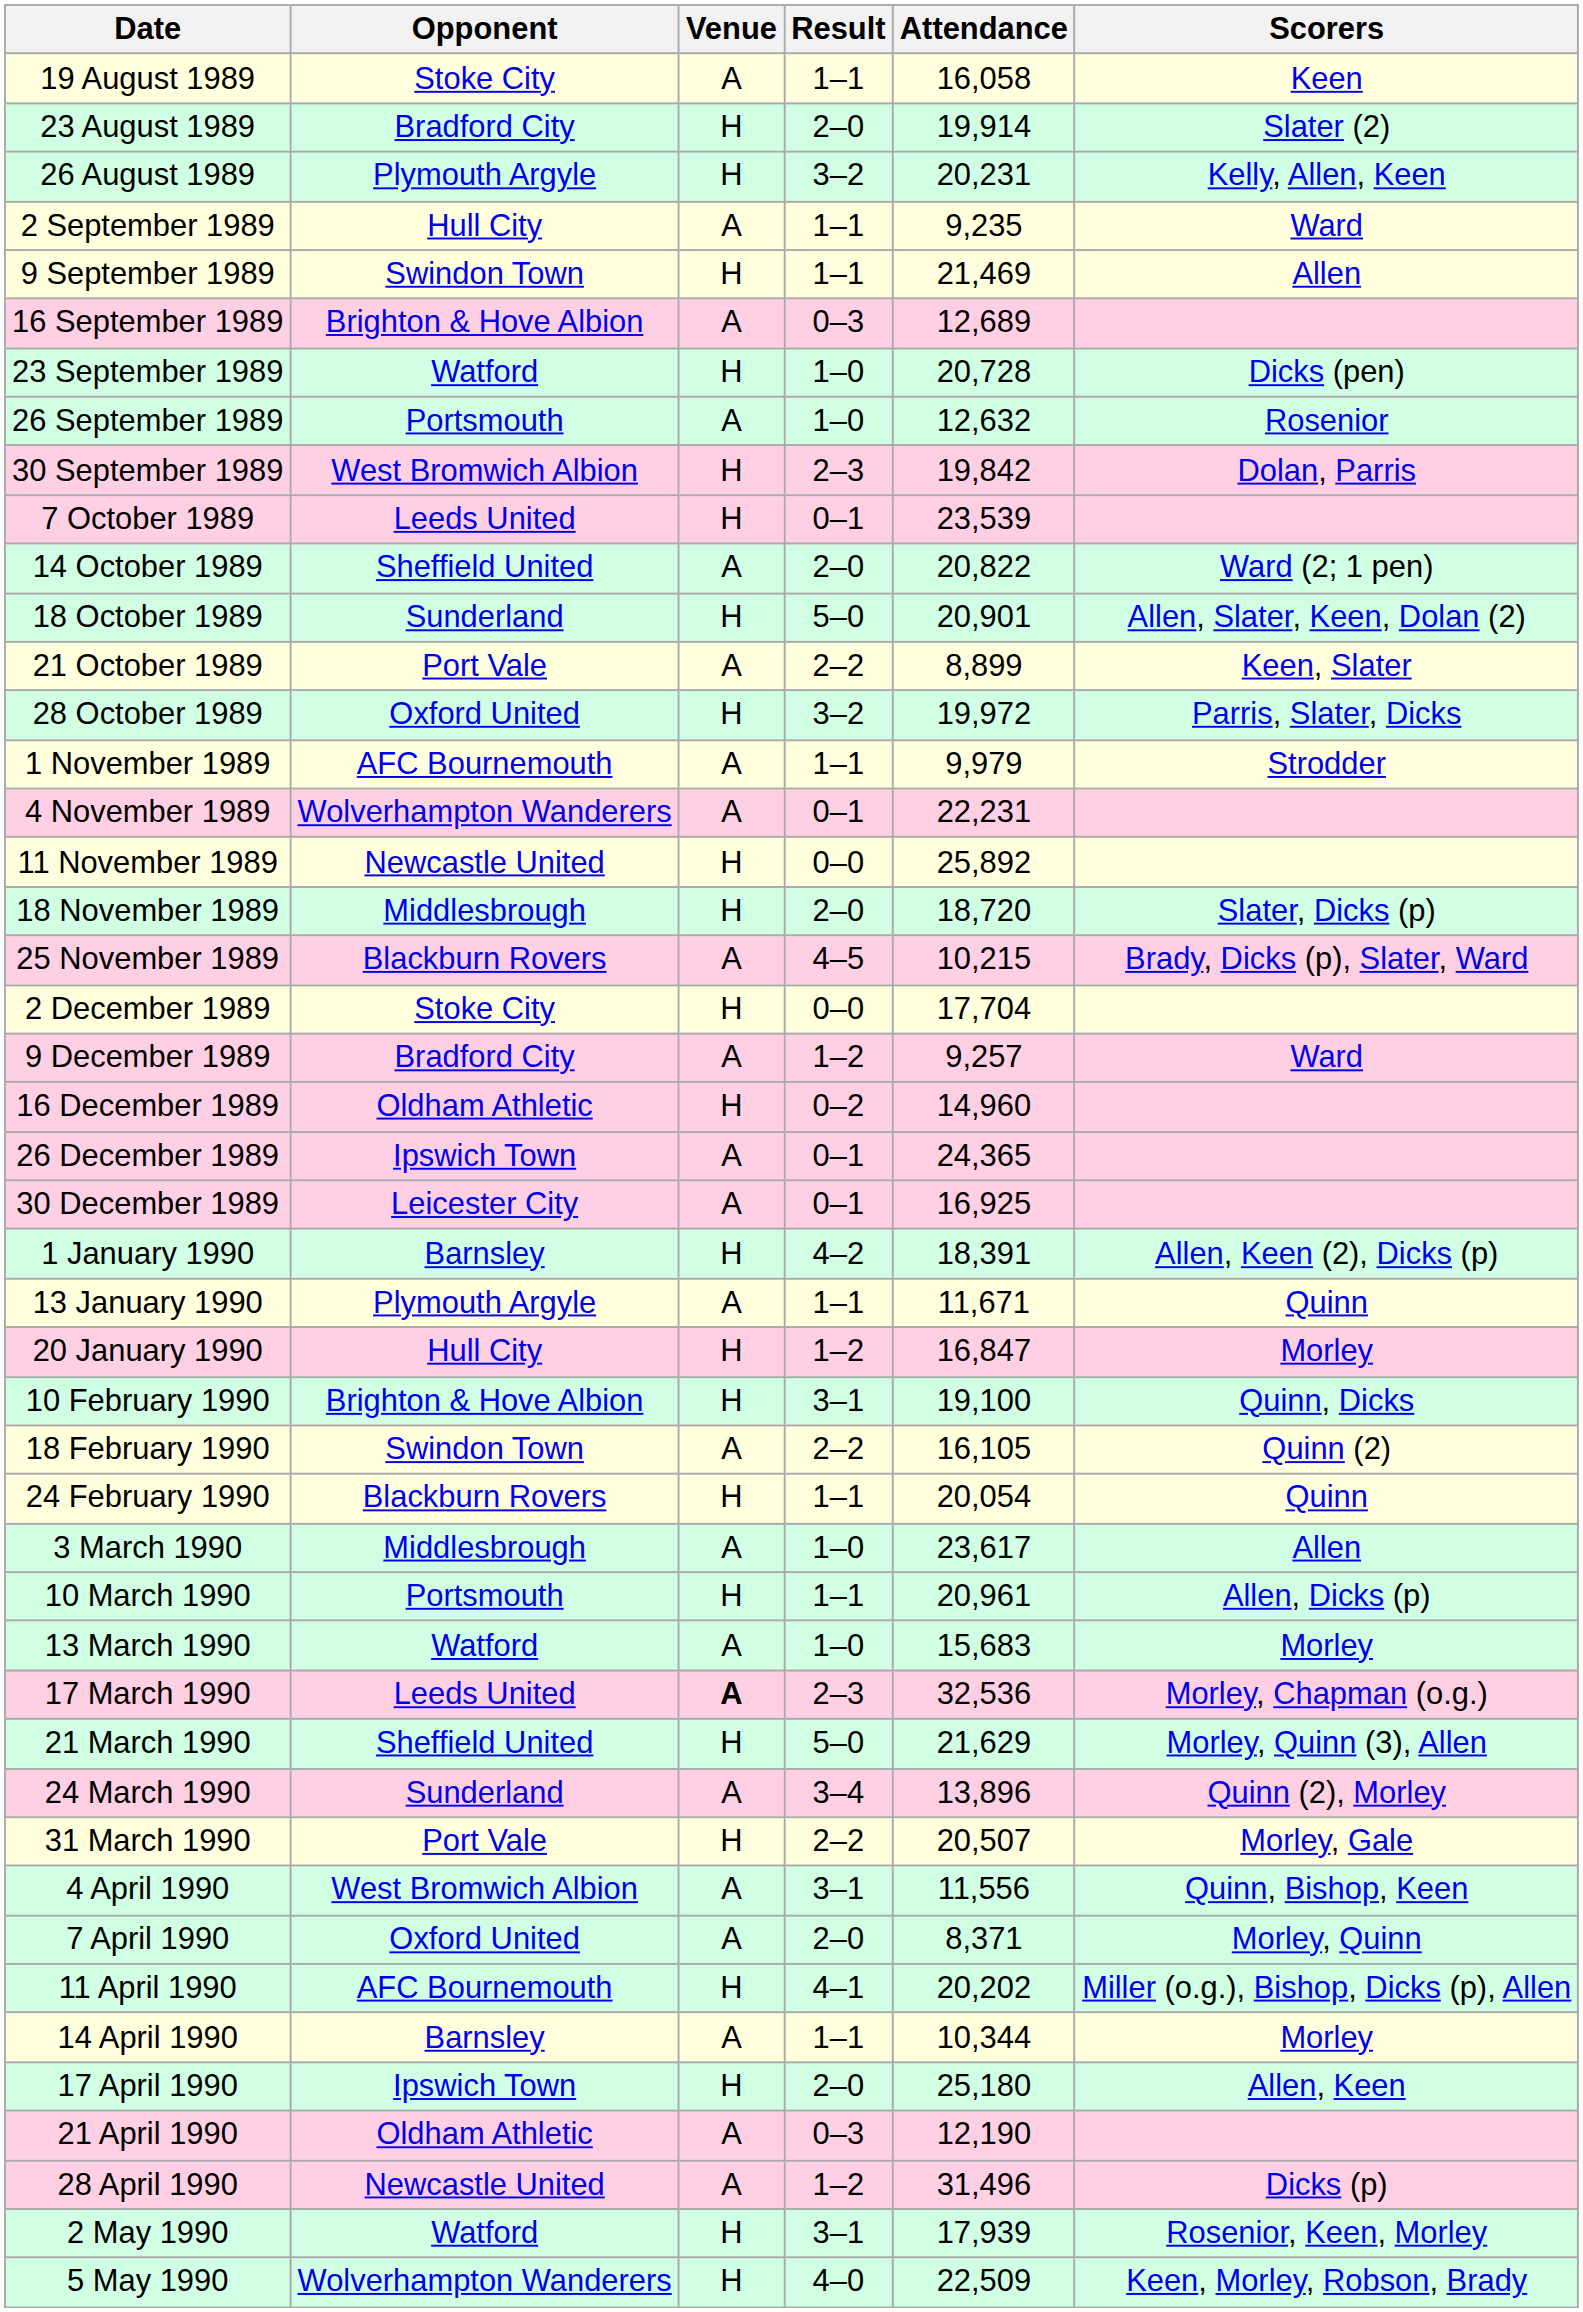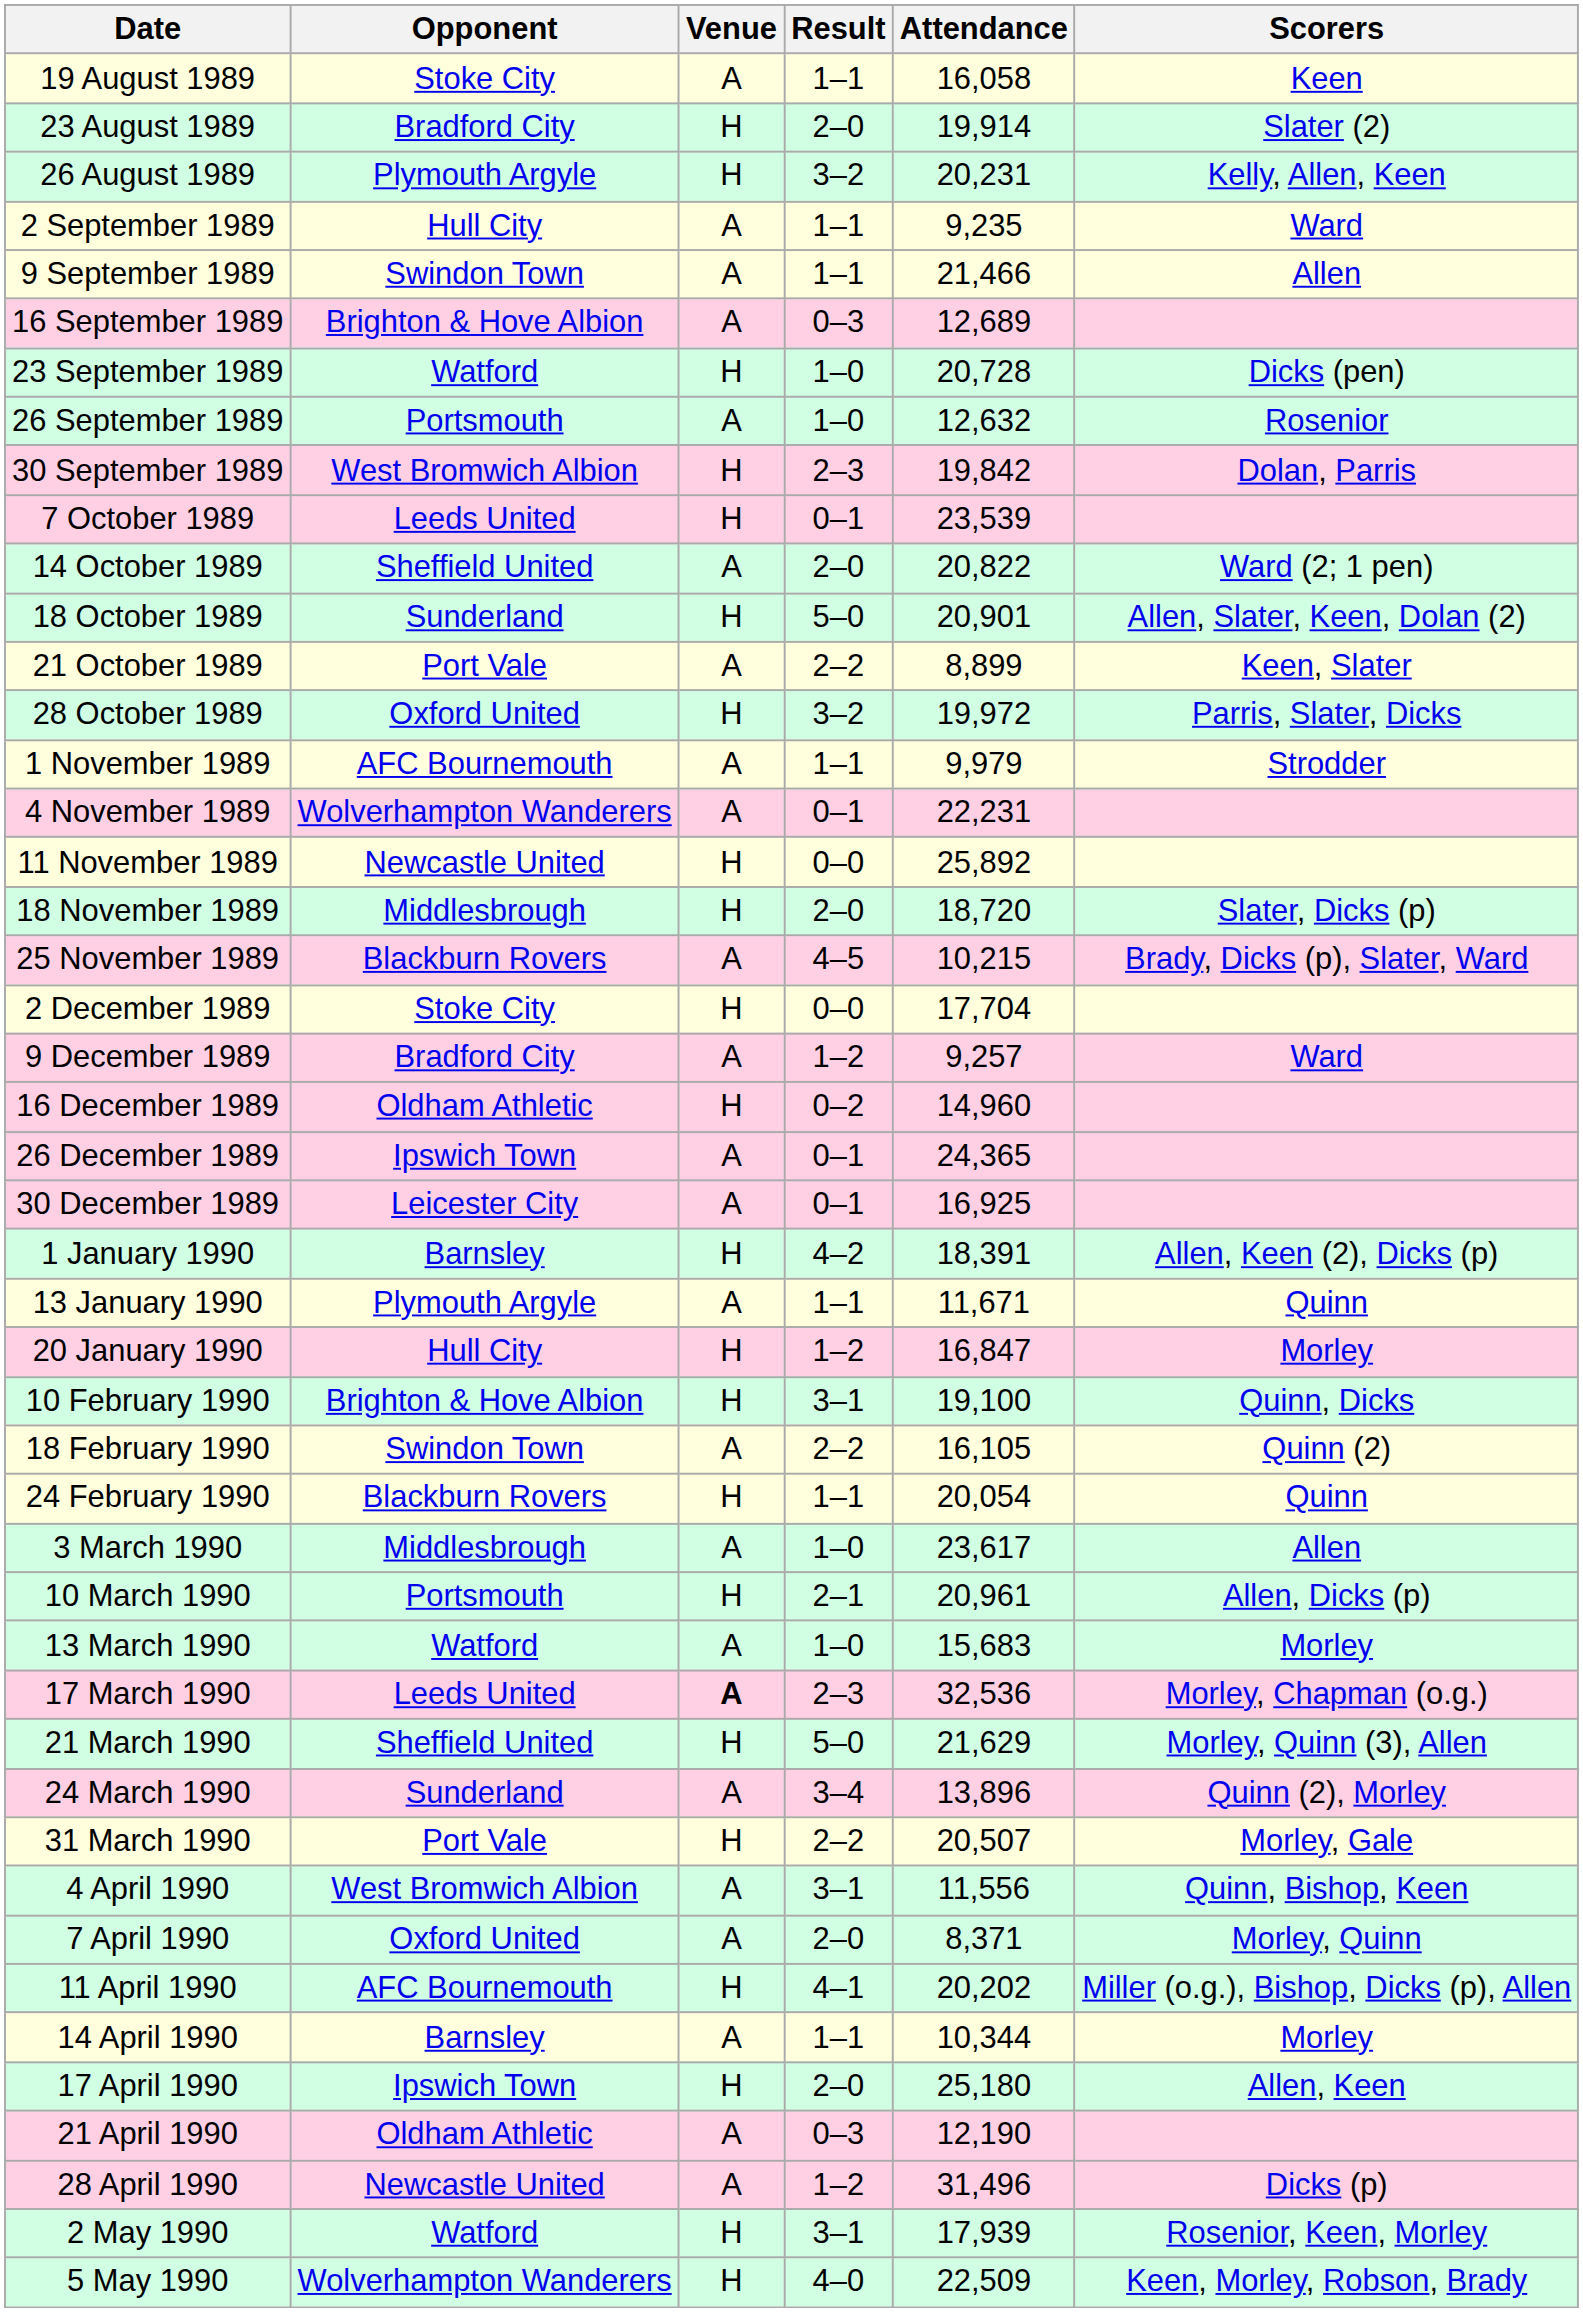 <table class="wikitable sortable" style="font-size:100%; text-align:center">
 <tr>
 <th>Date</th>
 <th>Opponent</th>
 <th>Venue</th>
 <th>Result</th>
 <th>Attendance</th>
 <th>Scorers</th>
 </tr>
 <tr style="background-color: #ffffdd;">
 <td>19 August 1989</td>
 <td><a href='#'>Stoke City</a></td>
 <td>A</td>
 <td>1–1</td>
 <td>16,058</td>
 <td><a href='#'>Keen</a></td>
 </tr>
 <tr style="background-color: #d0ffe3;">
 <td>23 August 1989</td>
 <td><a href='#'>Bradford City</a></td>
 <td>H</td>
 <td>2–0</td>
 <td>19,914</td>
 <td><a href='#'>Slater</a> (2)</td>
 </tr>
 <tr style="background-color: #d0ffe3;">
 <td>26 August 1989</td>
 <td><a href='#'>Plymouth Argyle</a></td>
 <td>H</td>
 <td>3–2</td>
 <td>20,231</td>
 <td><a href='#'>Kelly</a>, <a href='#'>Allen</a>, <a href='#'>Keen</a></td>
 </tr>
 <tr style="background-color: #ffffdd;">
 <td>2 September 1989</td>
 <td><a href='#'>Hull City</a></td>
 <td>A</td>
 <td>1–1</td>
 <td>9,235</td>
 <td><a href='#'>Ward</a></td>
 </tr>
 <tr style="background-color: #ffffdd;">
 <td>9 September 1989</td>
 <td><a href='#'>Swindon Town</a></td>
-<td>H</td>
+<td>A</td>
 <td>1–1</td>
-<td>21,469</td>
+<td>21,466</td>
 <td><a href='#'>Allen</a></td>
 </tr>
 <tr style="background-color: #ffd0e3;">
 <td>16 September 1989</td>
 <td><a href='#'>Brighton & Hove Albion</a></td>
 <td>A</td>
 <td>0–3</td>
 <td>12,689</td>
 <td></td>
 </tr>
 <tr style="background-color: #d0ffe3;">
 <td>23 September 1989</td>
 <td><a href='#'>Watford</a></td>
 <td>H</td>
 <td>1–0</td>
 <td>20,728</td>
 <td><a href='#'>Dicks</a> (pen)</td>
 </tr>
 <tr style="background-color: #d0ffe3;">
 <td>26 September 1989</td>
 <td><a href='#'>Portsmouth</a></td>
 <td>A</td>
 <td>1–0</td>
 <td>12,632</td>
 <td><a href='#'>Rosenior</a></td>
 </tr>
 <tr style="background-color: #ffd0e3;">
 <td>30 September 1989</td>
 <td><a href='#'>West Bromwich Albion</a></td>
 <td>H</td>
 <td>2–3</td>
 <td>19,842</td>
 <td><a href='#'>Dolan</a>, <a href='#'>Parris</a></td>
 </tr>
 <tr style="background-color: #ffd0e3;">
 <td>7 October 1989</td>
 <td><a href='#'>Leeds United</a></td>
 <td>H</td>
 <td>0–1</td>
 <td>23,539</td>
 <td></td>
 </tr>
 <tr style="background-color: #d0ffe3;">
 <td>14 October 1989</td>
 <td><a href='#'>Sheffield United</a></td>
 <td>A</td>
 <td>2–0</td>
 <td>20,822</td>
 <td><a href='#'>Ward</a> (2; 1 pen)</td>
 </tr>
 <tr style="background-color: #d0ffe3;">
 <td>18 October 1989</td>
 <td><a href='#'>Sunderland</a></td>
 <td>H</td>
 <td>5–0</td>
 <td>20,901</td>
 <td><a href='#'>Allen</a>, <a href='#'>Slater</a>, <a href='#'>Keen</a>, <a href='#'>Dolan</a> (2)</td>
 </tr>
 <tr style="background-color: #ffffdd;">
 <td>21 October 1989</td>
 <td><a href='#'>Port Vale</a></td>
 <td>A</td>
 <td>2–2</td>
 <td>8,899</td>
 <td><a href='#'>Keen</a>, <a href='#'>Slater</a></td>
 </tr>
 <tr style="background-color: #d0ffe3;">
 <td>28 October 1989</td>
 <td><a href='#'>Oxford United</a></td>
 <td>H</td>
 <td>3–2</td>
 <td>19,972</td>
 <td><a href='#'>Parris</a>, <a href='#'>Slater</a>, <a href='#'>Dicks</a></td>
 </tr>
 <tr style="background-color: #ffffdd;">
 <td>1 November 1989</td>
 <td><a href='#'>AFC Bournemouth</a></td>
 <td>A</td>
 <td>1–1</td>
 <td>9,979</td>
 <td><a href='#'>Strodder</a></td>
 </tr>
 <tr style="background-color: #ffd0e3;">
 <td>4 November 1989</td>
 <td><a href='#'>Wolverhampton Wanderers</a></td>
 <td>A</td>
 <td>0–1</td>
 <td>22,231</td>
 <td></td>
 </tr>
 <tr style="background-color: #ffffdd;">
 <td>11 November 1989</td>
 <td><a href='#'>Newcastle United</a></td>
 <td>H</td>
 <td>0–0</td>
 <td>25,892</td>
 <td></td>
 </tr>
 <tr style="background-color: #d0ffe3;">
 <td>18 November 1989</td>
 <td><a href='#'>Middlesbrough</a></td>
 <td>H</td>
 <td>2–0</td>
 <td>18,720</td>
 <td><a href='#'>Slater</a>, <a href='#'>Dicks</a> (p)</td>
 </tr>
 <tr style="background-color: #ffd0e3;">
 <td>25 November 1989</td>
 <td><a href='#'>Blackburn Rovers</a></td>
 <td>A</td>
 <td>4–5</td>
 <td>10,215</td>
 <td><a href='#'>Brady</a>, <a href='#'>Dicks</a> (p), <a href='#'>Slater</a>, <a href='#'>Ward</a></td>
 </tr>
 <tr style="background-color: #ffffdd;">
 <td>2 December 1989</td>
 <td><a href='#'>Stoke City</a></td>
 <td>H</td>
 <td>0–0</td>
 <td>17,704</td>
 <td></td>
 </tr>
 <tr style="background-color: #ffd0e3;">
 <td>9 December 1989</td>
 <td><a href='#'>Bradford City</a></td>
 <td>A</td>
 <td>1–2</td>
 <td>9,257</td>
 <td><a href='#'>Ward</a></td>
 </tr>
 <tr style="background-color: #ffd0e3;">
 <td>16 December 1989</td>
 <td><a href='#'>Oldham Athletic</a></td>
 <td>H</td>
 <td>0–2</td>
 <td>14,960</td>
 <td></td>
 </tr>
 <tr style="background-color: #ffd0e3;">
 <td>26 December 1989</td>
 <td><a href='#'>Ipswich Town</a></td>
 <td>A</td>
 <td>0–1</td>
 <td>24,365</td>
 <td></td>
 </tr>
 <tr style="background-color: #ffd0e3;">
 <td>30 December 1989</td>
 <td><a href='#'>Leicester City</a></td>
 <td>A</td>
 <td>0–1</td>
 <td>16,925</td>
 <td></td>
 </tr>
 <tr style="background-color: #d0ffe3;">
 <td>1 January 1990</td>
 <td><a href='#'>Barnsley</a></td>
 <td>H</td>
 <td>4–2</td>
 <td>18,391</td>
 <td><a href='#'>Allen</a>, <a href='#'>Keen</a> (2), <a href='#'>Dicks</a> (p)</td>
 </tr>
 <tr style="background-color: #ffffdd;">
 <td>13 January 1990</td>
 <td><a href='#'>Plymouth Argyle</a></td>
 <td>A</td>
 <td>1–1</td>
 <td>11,671</td>
 <td><a href='#'>Quinn</a></td>
 </tr>
 <tr style="background-color: #ffd0e3;">
 <td>20 January 1990</td>
 <td><a href='#'>Hull City</a></td>
 <td>H</td>
 <td>1–2</td>
 <td>16,847</td>
 <td><a href='#'>Morley</a></td>
 </tr>
 <tr style="background-color: #d0ffe3;">
 <td>10 February 1990</td>
 <td><a href='#'>Brighton & Hove Albion</a></td>
 <td>H</td>
 <td>3–1</td>
 <td>19,100</td>
 <td><a href='#'>Quinn</a>, <a href='#'>Dicks</a></td>
 </tr>
 <tr style="background-color: #ffffdd;">
 <td>18 February 1990</td>
 <td><a href='#'>Swindon Town</a></td>
 <td>A</td>
 <td>2–2</td>
 <td>16,105</td>
 <td><a href='#'>Quinn</a> (2)</td>
 </tr>
 <tr style="background-color: #ffffdd;">
 <td>24 February 1990</td>
 <td><a href='#'>Blackburn Rovers</a></td>
 <td>H</td>
 <td>1–1</td>
 <td>20,054</td>
 <td><a href='#'>Quinn</a></td>
 </tr>
 <tr style="background-color: #d0ffe3;">
 <td>3 March 1990</td>
 <td><a href='#'>Middlesbrough</a></td>
 <td>A</td>
 <td>1–0</td>
 <td>23,617</td>
 <td><a href='#'>Allen</a></td>
 </tr>
 <tr style="background-color: #d0ffe3;">
 <td>10 March 1990</td>
 <td><a href='#'>Portsmouth</a></td>
 <td>H</td>
-<td>1–1</td>
+<td>2–1</td>
 <td>20,961</td>
 <td><a href='#'>Allen</a>, <a href='#'>Dicks</a> (p)</td>
 </tr>
 <tr style="background-color: #d0ffe3;">
 <td>13 March 1990</td>
 <td><a href='#'>Watford</a></td>
 <td>A</td>
 <td>1–0</td>
 <td>15,683</td>
 <td><a href='#'>Morley</a></td>
 </tr>
 <tr style="background-color: #ffd0e3;">
 <td>17 March 1990</td>
 <td><a href='#'>Leeds United</a></td>
 <td><strong>A</strong></td>
 <td>2–3</td>
 <td>32,536</td>
 <td><a href='#'>Morley</a>, <a href='#'>Chapman</a> (o.g.)</td>
 </tr>
 <tr style="background-color: #d0ffe3;">
 <td>21 March 1990</td>
 <td><a href='#'>Sheffield United</a></td>
 <td>H</td>
 <td>5–0</td>
 <td>21,629</td>
 <td><a href='#'>Morley</a>, <a href='#'>Quinn</a> (3), <a href='#'>Allen</a></td>
 </tr>
 <tr style="background-color: #ffd0e3;">
 <td>24 March 1990</td>
 <td><a href='#'>Sunderland</a></td>
 <td>A</td>
 <td>3–4</td>
 <td>13,896</td>
 <td><a href='#'>Quinn</a> (2), <a href='#'>Morley</a></td>
 </tr>
 <tr style="background-color: #ffffdd;">
 <td>31 March 1990</td>
 <td><a href='#'>Port Vale</a></td>
 <td>H</td>
 <td>2–2</td>
 <td>20,507</td>
 <td><a href='#'>Morley</a>, <a href='#'>Gale</a></td>
 </tr>
 <tr style="background-color: #d0ffe3;">
 <td>4 April 1990</td>
 <td><a href='#'>West Bromwich Albion</a></td>
 <td>A</td>
 <td>3–1</td>
 <td>11,556</td>
 <td><a href='#'>Quinn</a>, <a href='#'>Bishop</a>, <a href='#'>Keen</a></td>
 </tr>
 <tr style="background-color: #d0ffe3;">
 <td>7 April 1990</td>
 <td><a href='#'>Oxford United</a></td>
 <td>A</td>
 <td>2–0</td>
 <td>8,371</td>
 <td><a href='#'>Morley</a>, <a href='#'>Quinn</a></td>
 </tr>
 <tr style="background-color: #d0ffe3;">
 <td>11 April 1990</td>
 <td><a href='#'>AFC Bournemouth</a></td>
 <td>H</td>
 <td>4–1</td>
 <td>20,202</td>
 <td><a href='#'>Miller</a> (o.g.), <a href='#'>Bishop</a>, <a href='#'>Dicks</a> (p), <a href='#'>Allen</a></td>
 </tr>
 <tr style="background-color: #ffffdd;">
 <td>14 April 1990</td>
 <td><a href='#'>Barnsley</a></td>
 <td>A</td>
 <td>1–1</td>
 <td>10,344</td>
 <td><a href='#'>Morley</a></td>
 </tr>
 <tr style="background-color: #d0ffe3;">
 <td>17 April 1990</td>
 <td><a href='#'>Ipswich Town</a></td>
 <td>H</td>
 <td>2–0</td>
 <td>25,180</td>
 <td><a href='#'>Allen</a>, <a href='#'>Keen</a></td>
 </tr>
 <tr style="background-color: #ffd0e3;">
 <td>21 April 1990</td>
 <td><a href='#'>Oldham Athletic</a></td>
 <td>A</td>
 <td>0–3</td>
 <td>12,190</td>
 <td></td>
 </tr>
 <tr style="background-color: #ffd0e3;">
 <td>28 April 1990</td>
 <td><a href='#'>Newcastle United</a></td>
 <td>A</td>
 <td>1–2</td>
 <td>31,496</td>
 <td><a href='#'>Dicks</a> (p)</td>
 </tr>
 <tr style="background-color: #d0ffe3;">
 <td>2 May 1990</td>
 <td><a href='#'>Watford</a></td>
 <td>H</td>
 <td>3–1</td>
 <td>17,939</td>
 <td><a href='#'>Rosenior</a>, <a href='#'>Keen</a>, <a href='#'>Morley</a></td>
 </tr>
 <tr style="background-color: #d0ffe3;">
 <td>5 May 1990</td>
 <td><a href='#'>Wolverhampton Wanderers</a></td>
 <td>H</td>
 <td>4–0</td>
 <td>22,509</td>
 <td><a href='#'>Keen</a>, <a href='#'>Morley</a>, <a href='#'>Robson</a>, <a href='#'>Brady</a></td>
 </tr>
 </table>
